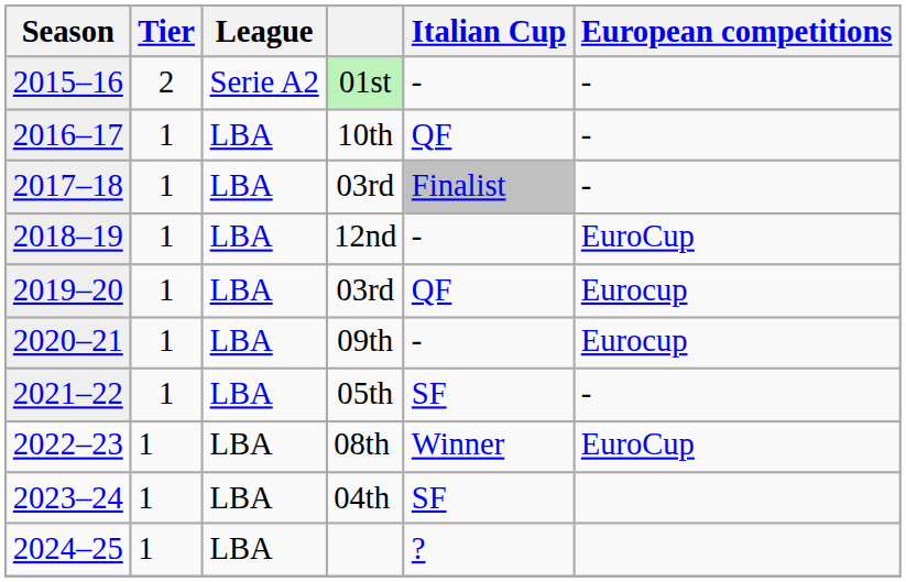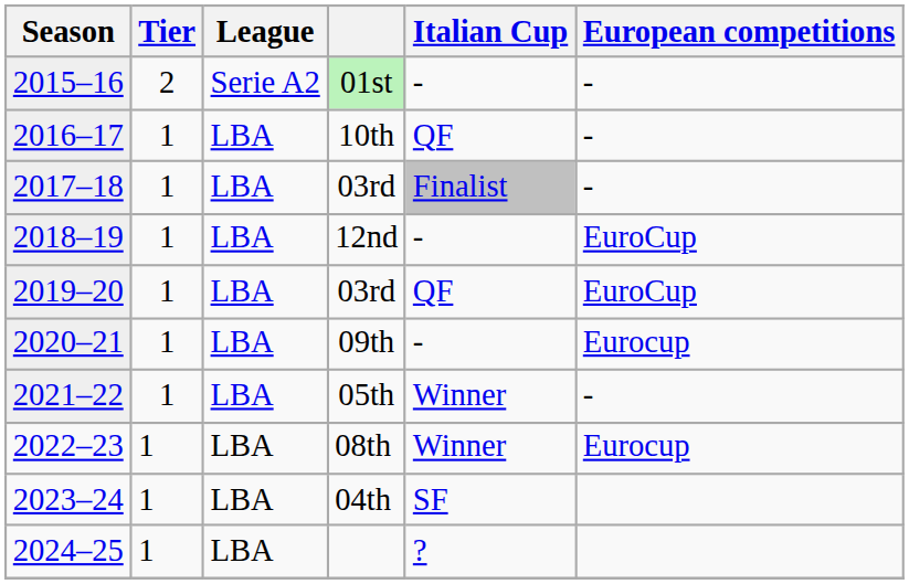 <table class="wikitable" style="font-size:85%;">
 <tr>
 <th>Season</th>
 <th><a href='#'>Tier</a></th>
 <th>League</th>
 <th></th>
 <th><a href='#'>Italian Cup</a></th>
 <th><a href='#'>European competitions</a></th>
 </tr>
 <tr>
 <td style="background:#efefef;"><a href='#'>2015–16</a></td>
 <td align="center">2</td>
 <td><a href='#'>Serie A2</a></td>
 <td style="background:#BBF3BB" align="center">01st</td>
 <td>-</td>
 <td>-</td>
 </tr>
 <tr>
 <td style="background:#efefef;"><a href='#'>2016–17</a></td>
 <td align="center">1</td>
 <td><a href='#'>LBA</a></td>
 <td align="center">10th</td>
 <td><a href='#'>QF</a></td>
 <td>-</td>
 </tr>
 <tr>
 <td style="background:#efefef;"><a href='#'>2017–18</a></td>
 <td align="center">1</td>
 <td><a href='#'>LBA</a></td>
 <td align="center">03rd</td>
 <td bgcolor=silver><a href='#'>Finalist</a></td>
 <td>-</td>
 </tr>
 <tr>
 <td style="background:#efefef;"><a href='#'>2018–19</a></td>
 <td align="center">1</td>
 <td><a href='#'>LBA</a></td>
 <td align="center">12nd</td>
 <td>-</td>
 <td><a href='#'>EuroCup</a></td>
 </tr>
 <tr>
 <td style="background:#efefef;"><a href='#'>2019–20</a></td>
 <td align="center">1</td>
 <td><a href='#'>LBA</a></td>
 <td align="center">03rd</td>
 <td><a href='#'>QF</a></td>
-<td><a href='#'>Eurocup</a></td>
+<td><a href='#'>EuroCup</a></td>
 </tr>
 <tr>
 <td style="background:#efefef;"><a href='#'>2020–21</a></td>
 <td align="center">1</td>
 <td><a href='#'>LBA</a></td>
 <td align="center">09th</td>
 <td>-</td>
 <td><a href='#'>Eurocup</a></td>
 </tr>
 <tr>
 <td style="background:#efefef;"><a href='#'>2021–22</a></td>
 <td align="center">1</td>
 <td><a href='#'>LBA</a></td>
 <td align="center">05th</td>
-<td><a href='#'>SF</a></td>
+<td><a href='#'>Winner</a></td>
 <td>-</td>
 </tr>
 <tr>
 <td><a href='#'>2022–23</a></td>
 <td>1</td>
 <td>LBA</td>
 <td>08th</td>
 <td><a href='#'>Winner</a></td>
-<td><a href='#'>EuroCup</a></td>
+<td><a href='#'>Eurocup</a></td>
 </tr>
 <tr>
 <td><a href='#'>2023–24</a></td>
 <td>1</td>
 <td>LBA</td>
 <td>04th</td>
 <td><a href='#'>SF</a></td>
 <td></td>
 </tr>
 <tr>
 <td><a href='#'>2024–25</a></td>
 <td>1</td>
 <td>LBA</td>
 <td></td>
 <td><a href='#'>?</a></td>
 <td></td>
 </tr>
 <tr>
 </tr>
 </table>
